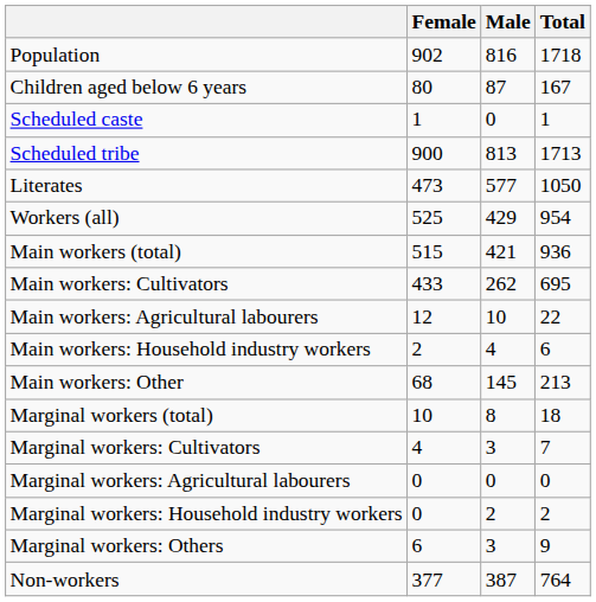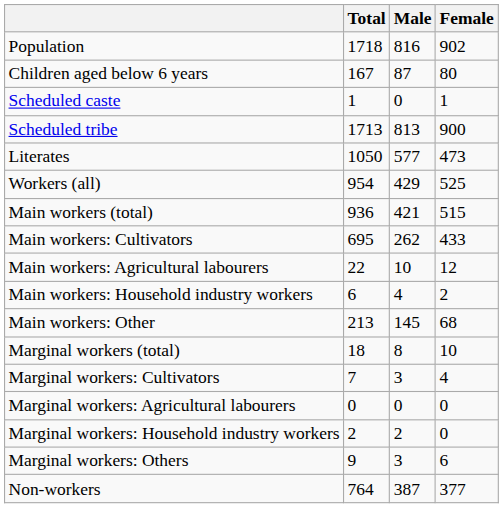 <table class="wikitable sortable">
 <tr>
 <th></th>
+<th>Total</th>
+<th>Male</th>
 <th>Female</th>
-<th>Male</th>
-<th>Total</th>
 </tr>
 <tr>
 <td>Population</td>
+<td>1718</td>
+<td>816</td>
 <td>902</td>
-<td>816</td>
-<td>1718</td>
 </tr>
 <tr>
 <td>Children aged below 6 years</td>
+<td>167</td>
+<td>87</td>
 <td>80</td>
-<td>87</td>
-<td>167</td>
 </tr>
 <tr>
 <td><a href='#'>Scheduled caste</a></td>
 <td>1</td>
 <td>0</td>
 <td>1</td>
 </tr>
 <tr>
 <td><a href='#'>Scheduled tribe</a></td>
+<td>1713</td>
+<td>813</td>
 <td>900</td>
-<td>813</td>
-<td>1713</td>
 </tr>
 <tr>
 <td>Literates</td>
+<td>1050</td>
+<td>577</td>
 <td>473</td>
-<td>577</td>
-<td>1050</td>
 </tr>
 <tr>
 <td>Workers (all)</td>
+<td>954</td>
+<td>429</td>
 <td>525</td>
-<td>429</td>
-<td>954</td>
 </tr>
 <tr>
 <td>Main workers (total)</td>
+<td>936</td>
+<td>421</td>
 <td>515</td>
-<td>421</td>
-<td>936</td>
 </tr>
 <tr>
 <td>Main workers: Cultivators</td>
+<td>695</td>
+<td>262</td>
 <td>433</td>
-<td>262</td>
-<td>695</td>
 </tr>
 <tr>
 <td>Main workers: Agricultural labourers</td>
+<td>22</td>
+<td>10</td>
 <td>12</td>
-<td>10</td>
-<td>22</td>
 </tr>
 <tr>
 <td>Main workers: Household industry workers</td>
+<td>6</td>
+<td>4</td>
 <td>2</td>
-<td>4</td>
-<td>6</td>
 </tr>
 <tr>
 <td>Main workers: Other</td>
+<td>213</td>
+<td>145</td>
 <td>68</td>
-<td>145</td>
-<td>213</td>
 </tr>
 <tr>
 <td>Marginal workers (total)</td>
+<td>18</td>
+<td>8</td>
 <td>10</td>
-<td>8</td>
-<td>18</td>
 </tr>
 <tr>
 <td>Marginal workers: Cultivators</td>
+<td>7</td>
+<td>3</td>
 <td>4</td>
-<td>3</td>
-<td>7</td>
 </tr>
 <tr>
 <td>Marginal workers: Agricultural labourers</td>
 <td>0</td>
 <td>0</td>
 <td>0</td>
 </tr>
 <tr>
 <td>Marginal workers: Household industry workers</td>
-<td>0</td>
 <td>2</td>
 <td>2</td>
+<td>0</td>
 </tr>
 <tr>
 <td>Marginal workers: Others</td>
+<td>9</td>
+<td>3</td>
 <td>6</td>
-<td>3</td>
-<td>9</td>
 </tr>
 <tr>
 <td>Non-workers</td>
+<td>764</td>
+<td>387</td>
 <td>377</td>
-<td>387</td>
-<td>764</td>
 </tr>
 </table>
